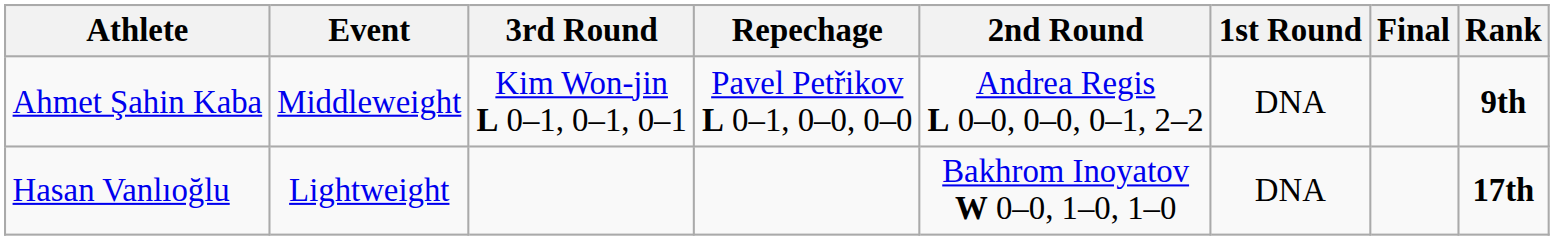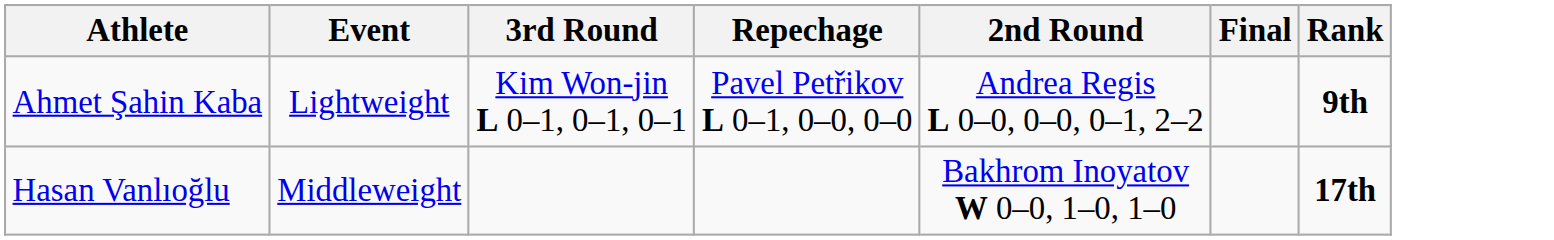 <table class="wikitable">
 <tr>
 <th>Athlete</th>
 <th>Event</th>
 <th>3rd Round</th>
 <th>Repechage</th>
 <th>2nd Round</th>
-<th>1st Round</th>
 <th>Final</th>
 <th>Rank</th>
 </tr>
 <tr align=center>
 <td align=left><a href='#'>Ahmet Şahin Kaba</a></td>
-<td><a href='#'>Middleweight</a></td>
+<td><a href='#'>Lightweight</a></td>
 <td> <a href='#'>Kim Won-jin</a><br><strong>L</strong> 0–1, 0–1, 0–1</td>
 <td> <a href='#'>Pavel Petřikov</a><br><strong>L</strong> 0–1, 0–0, 0–0</td>
 <td> <a href='#'>Andrea Regis</a><br><strong>L</strong> 0–0, 0–0, 0–1, 2–2</td>
-<td>DNA</td>
 <td></td>
 <td><strong>9th</strong></td>
 </tr>
 <tr align=center>
 <td align=left><a href='#'>Hasan Vanlıoğlu</a></td>
-<td><a href='#'>Lightweight</a></td>
+<td><a href='#'>Middleweight</a></td>
 <td></td>
 <td></td>
 <td> <a href='#'>Bakhrom Inoyatov</a><br><strong>W</strong> 0–0, 1–0, 1–0</td>
-<td>DNA</td>
 <td></td>
 <td><strong>17th</strong></td>
 </tr>
 </table>
